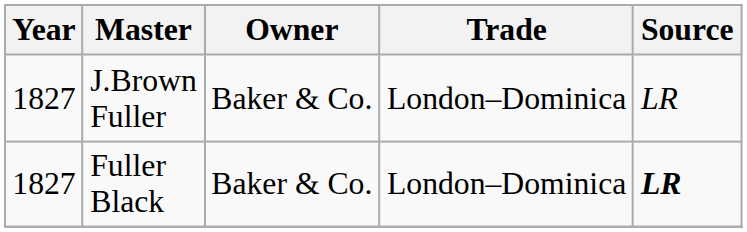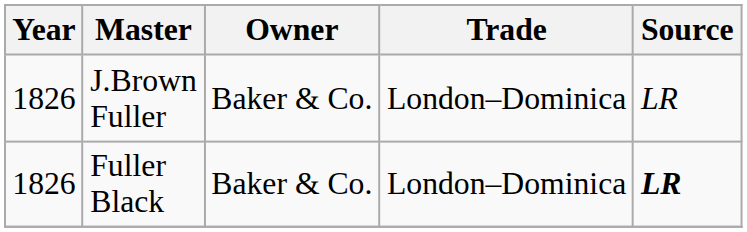 <table class=" wikitable">
 <tr>
 <th>Year</th>
 <th>Master</th>
 <th>Owner</th>
 <th>Trade</th>
 <th>Source</th>
 </tr>
 <tr>
-<td>1827</td>
+<td>1826</td>
 <td>J.Brown<br>Fuller</td>
 <td>Baker & Co.</td>
 <td>London–Dominica</td>
 <td><em>LR</em></td>
 </tr>
 <tr>
-<td>1827</td>
+<td>1826</td>
 <td>Fuller<br>Black</td>
 <td>Baker & Co.</td>
 <td>London–Dominica</td>
 <td><strong><em>LR</em></strong></td>
 </tr>
 <tr>
 </tr>
 </table>
